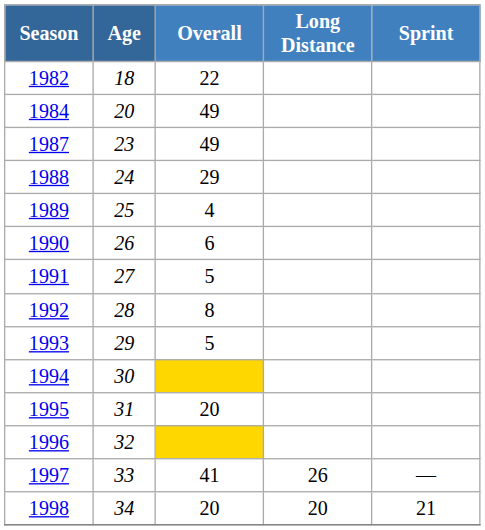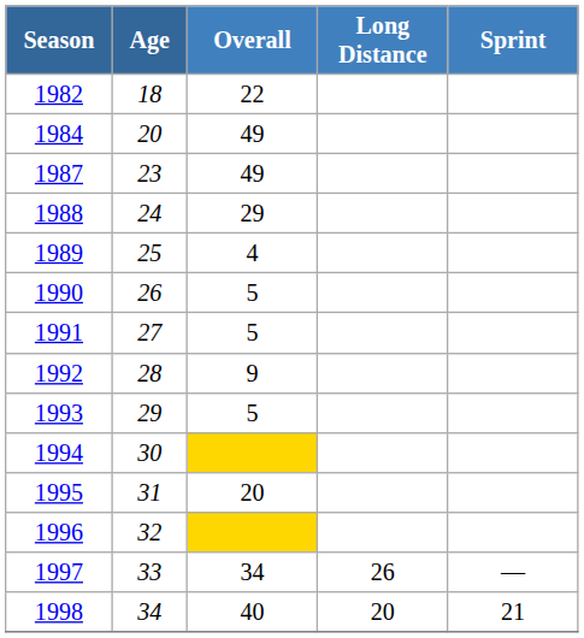 <table class="wikitable" style="font-size:95%; text-align:center; border:grey solid 1px; border-collapse:collapse; background:#ffffff;">
 <tr>
 <th style="background-color:#369; color:white; width:60px;"> Season </th>
 <th style="background-color:#369; color:white; width:40px;"> Age </th>
 <th style="background-color:#4180be; color:white; width:75px;">Overall</th>
 <th style="background-color:#4180be; color:white; width:75px;">Long Distance</th>
 <th style="background-color:#4180be; color:white; width:75px;">Sprint</th>
 </tr>
 <tr>
 <td><a href='#'>1982</a></td>
 <td><em>18</em></td>
 <td>22</td>
 <td></td>
 <td></td>
 </tr>
 <tr>
 <td><a href='#'>1984</a></td>
 <td><em>20</em></td>
 <td>49</td>
 <td></td>
 <td></td>
 </tr>
 <tr>
 <td><a href='#'>1987</a></td>
 <td><em>23</em></td>
 <td>49</td>
 <td></td>
 <td></td>
 </tr>
 <tr>
 <td><a href='#'>1988</a></td>
 <td><em>24</em></td>
 <td>29</td>
 <td></td>
 <td></td>
 </tr>
 <tr>
 <td><a href='#'>1989</a></td>
 <td><em>25</em></td>
 <td>4</td>
 <td></td>
 <td></td>
 </tr>
 <tr>
 <td><a href='#'>1990</a></td>
 <td><em>26</em></td>
-<td>6</td>
+<td>5</td>
 <td></td>
 <td></td>
 </tr>
 <tr>
 <td><a href='#'>1991</a></td>
 <td><em>27</em></td>
 <td>5</td>
 <td></td>
 <td></td>
 </tr>
 <tr>
 <td><a href='#'>1992</a></td>
 <td><em>28</em></td>
-<td>8</td>
+<td>9</td>
 <td></td>
 <td></td>
 </tr>
 <tr>
 <td><a href='#'>1993</a></td>
 <td><em>29</em></td>
 <td>5</td>
 <td></td>
 <td></td>
 </tr>
 <tr>
 <td><a href='#'>1994</a></td>
 <td><em>30</em></td>
 <td style="background:gold;"></td>
 <td></td>
 <td></td>
 </tr>
 <tr>
 <td><a href='#'>1995</a></td>
 <td><em>31</em></td>
 <td>20</td>
 <td></td>
 <td></td>
 </tr>
 <tr>
 <td><a href='#'>1996</a></td>
 <td><em>32</em></td>
 <td style="background:gold;"></td>
 <td></td>
 <td></td>
 </tr>
 <tr>
 <td><a href='#'>1997</a></td>
 <td><em>33</em></td>
-<td>41</td>
+<td>34</td>
 <td>26</td>
 <td>—</td>
 </tr>
 <tr>
 <td><a href='#'>1998</a></td>
 <td><em>34</em></td>
-<td>20</td>
+<td>40</td>
 <td>20</td>
 <td>21</td>
 </tr>
 <tr>
 </tr>
 </table>
